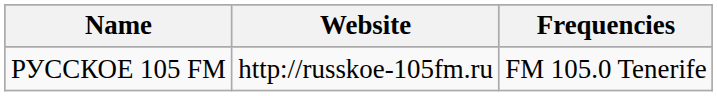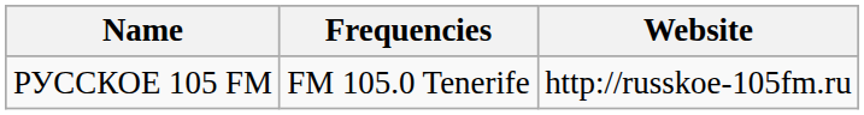 <table class="wikitable sortable">
 <tr style="background-color:#C9C9C9">
 <th>Name</th>
+<th>Frequencies</th>
 <th>Website</th>
-<th>Frequencies</th>
 </tr>
 <tr>
 <td>РУССКОЕ 105 FM</td>
+<td>FM 105.0 Tenerife</td>
 <td>http://russkoe-105fm.ru</td>
-<td>FM 105.0 Tenerife</td>
 </tr>
 </table>
